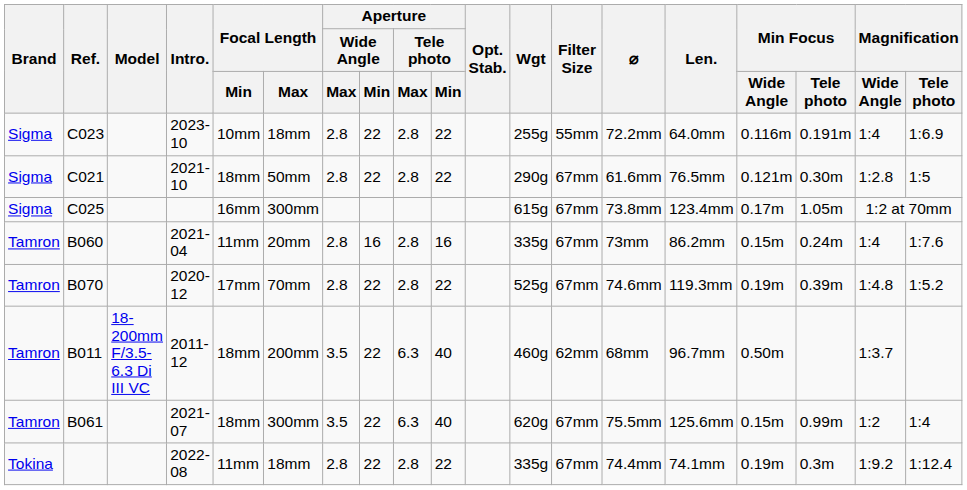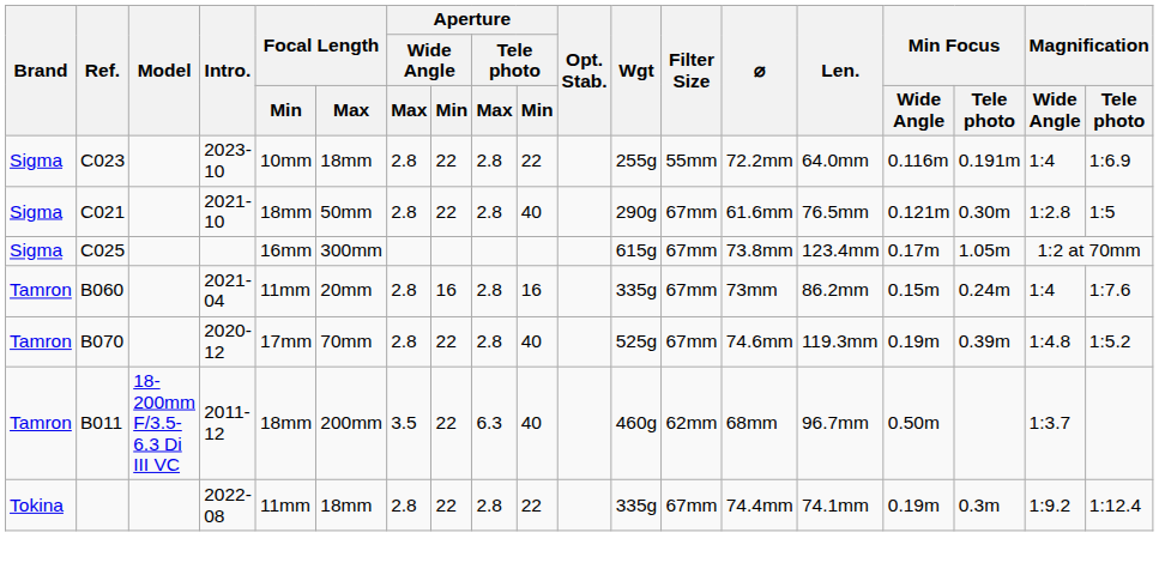 <table class="wikitable sortable" style="text-align:left">
 <tr>
 <th rowspan=3>Brand</th>
 <th rowspan=3>Ref.</th>
 <th rowspan=3>Model</th>
 <th rowspan=3>Intro.</th>
 <th rowspan=2 colspan=2>Focal Length</th>
 <th colspan=4>Aperture</th>
 <th rowspan=3>Opt.<br>Stab.</th>
 <th rowspan=3>Wgt</th>
 <th rowspan=3>Filter<br>Size</th>
 <th rowspan=3>⌀</th>
 <th rowspan=3>Len.</th>
 <th rowspan=2 colspan=2>Min Focus</th>
 <th rowspan=2 colspan=2>Magnification</th>
 </tr>
 <tr>
 <th colspan=2>Wide Angle</th>
 <th colspan=2>Tele<wbr>photo</th>
 </tr>
 <tr>
 <th>Min</th>
 <th>Max</th>
 <th>Max</th>
 <th>Min</th>
 <th>Max</th>
 <th>Min</th>
 <th>Wide<br>Angle</th>
 <th>Tele<wbr>photo</th>
 <th>Wide<br>Angle</th>
 <th>Tele<wbr>photo</th>
 </tr>
 <tr>
 <td><a href='#'>Sigma</a></td>
 <td>C023</td>
 <td></td>
 <td>2023-10</td>
 <td>10mm</td>
 <td>18mm</td>
 <td>2.8</td>
 <td>22</td>
 <td>2.8</td>
 <td>22</td>
 <td></td>
 <td>255g</td>
 <td>55mm</td>
 <td>72.2mm</td>
 <td>64.0mm</td>
 <td>0.116m</td>
 <td>0.191m</td>
 <td>1:4</td>
 <td>1:6.9</td>
 </tr>
 <tr>
 <td><a href='#'>Sigma</a></td>
 <td>C021</td>
 <td></td>
 <td>2021-10</td>
 <td>18mm</td>
 <td>50mm</td>
 <td>2.8</td>
 <td>22</td>
 <td>2.8</td>
-<td>22</td>
+<td>40</td>
 <td></td>
 <td>290g</td>
 <td>67mm</td>
 <td>61.6mm</td>
 <td>76.5mm</td>
 <td>0.121m</td>
 <td>0.30m</td>
 <td>1:2.8</td>
 <td>1:5</td>
 </tr>
 <tr>
 <td><a href='#'>Sigma</a></td>
 <td>C025</td>
 <td></td>
 <td></td>
 <td>16mm</td>
 <td>300mm</td>
 <td></td>
 <td></td>
 <td></td>
 <td></td>
 <td></td>
 <td>615g</td>
 <td>67mm</td>
 <td>73.8mm</td>
 <td>123.4mm</td>
 <td>0.17m</td>
 <td>1.05m</td>
 <td colspan=2 align=center>1:2 at 70mm</td>
 </tr>
 <tr>
 <td><a href='#'>Tamron</a></td>
 <td>B060</td>
 <td></td>
 <td>2021-04</td>
 <td>11mm</td>
 <td>20mm</td>
 <td>2.8</td>
 <td>16</td>
 <td>2.8</td>
 <td>16</td>
 <td></td>
 <td>335g</td>
 <td>67mm</td>
 <td>73mm</td>
 <td>86.2mm</td>
 <td>0.15m</td>
 <td>0.24m</td>
 <td>1:4</td>
 <td>1:7.6</td>
 </tr>
 <tr>
 <td><a href='#'>Tamron</a></td>
 <td>B070</td>
 <td></td>
 <td>2020-12</td>
 <td>17mm</td>
 <td>70mm</td>
 <td>2.8</td>
 <td>22</td>
 <td>2.8</td>
-<td>22</td>
+<td>40</td>
 <td></td>
 <td>525g</td>
 <td>67mm</td>
 <td>74.6mm</td>
 <td>119.3mm</td>
 <td>0.19m</td>
 <td>0.39m</td>
 <td>1:4.8</td>
 <td>1:5.2</td>
 </tr>
 <tr>
 <td><a href='#'>Tamron</a></td>
 <td>B011</td>
 <td><a href='#'>18-200mm F/3.5-6.3 Di III VC</a></td>
 <td>2011-12</td>
 <td>18mm</td>
 <td>200mm</td>
 <td>3.5</td>
 <td>22</td>
 <td>6.3</td>
 <td>40</td>
 <td></td>
 <td>460g</td>
 <td>62mm</td>
 <td>68mm</td>
 <td>96.7mm</td>
 <td>0.50m</td>
 <td></td>
 <td>1:3.7</td>
 </tr>
 <tr>
-<td><a href='#'>Tamron</a></td>
-<td>B061</td>
-<td></td>
-<td>2021-07</td>
-<td>18mm</td>
-<td>300mm</td>
-<td>3.5</td>
-<td>22</td>
-<td>6.3</td>
-<td>40</td>
-<td></td>
-<td>620g</td>
-<td>67mm</td>
-<td>75.5mm</td>
-<td>125.6mm</td>
-<td>0.15m</td>
-<td>0.99m</td>
-<td>1:2</td>
-<td>1:4</td>
-</tr>
-<tr>
 <td><a href='#'>Tokina</a></td>
 <td></td>
 <td></td>
 <td>2022-08</td>
 <td>11mm</td>
 <td>18mm</td>
 <td>2.8</td>
 <td>22</td>
 <td>2.8</td>
 <td>22</td>
 <td></td>
 <td>335g</td>
 <td>67mm</td>
 <td>74.4mm</td>
 <td>74.1mm</td>
 <td>0.19m</td>
 <td>0.3m</td>
 <td>1:9.2</td>
 <td>1:12.4</td>
 </tr>
 </table>
